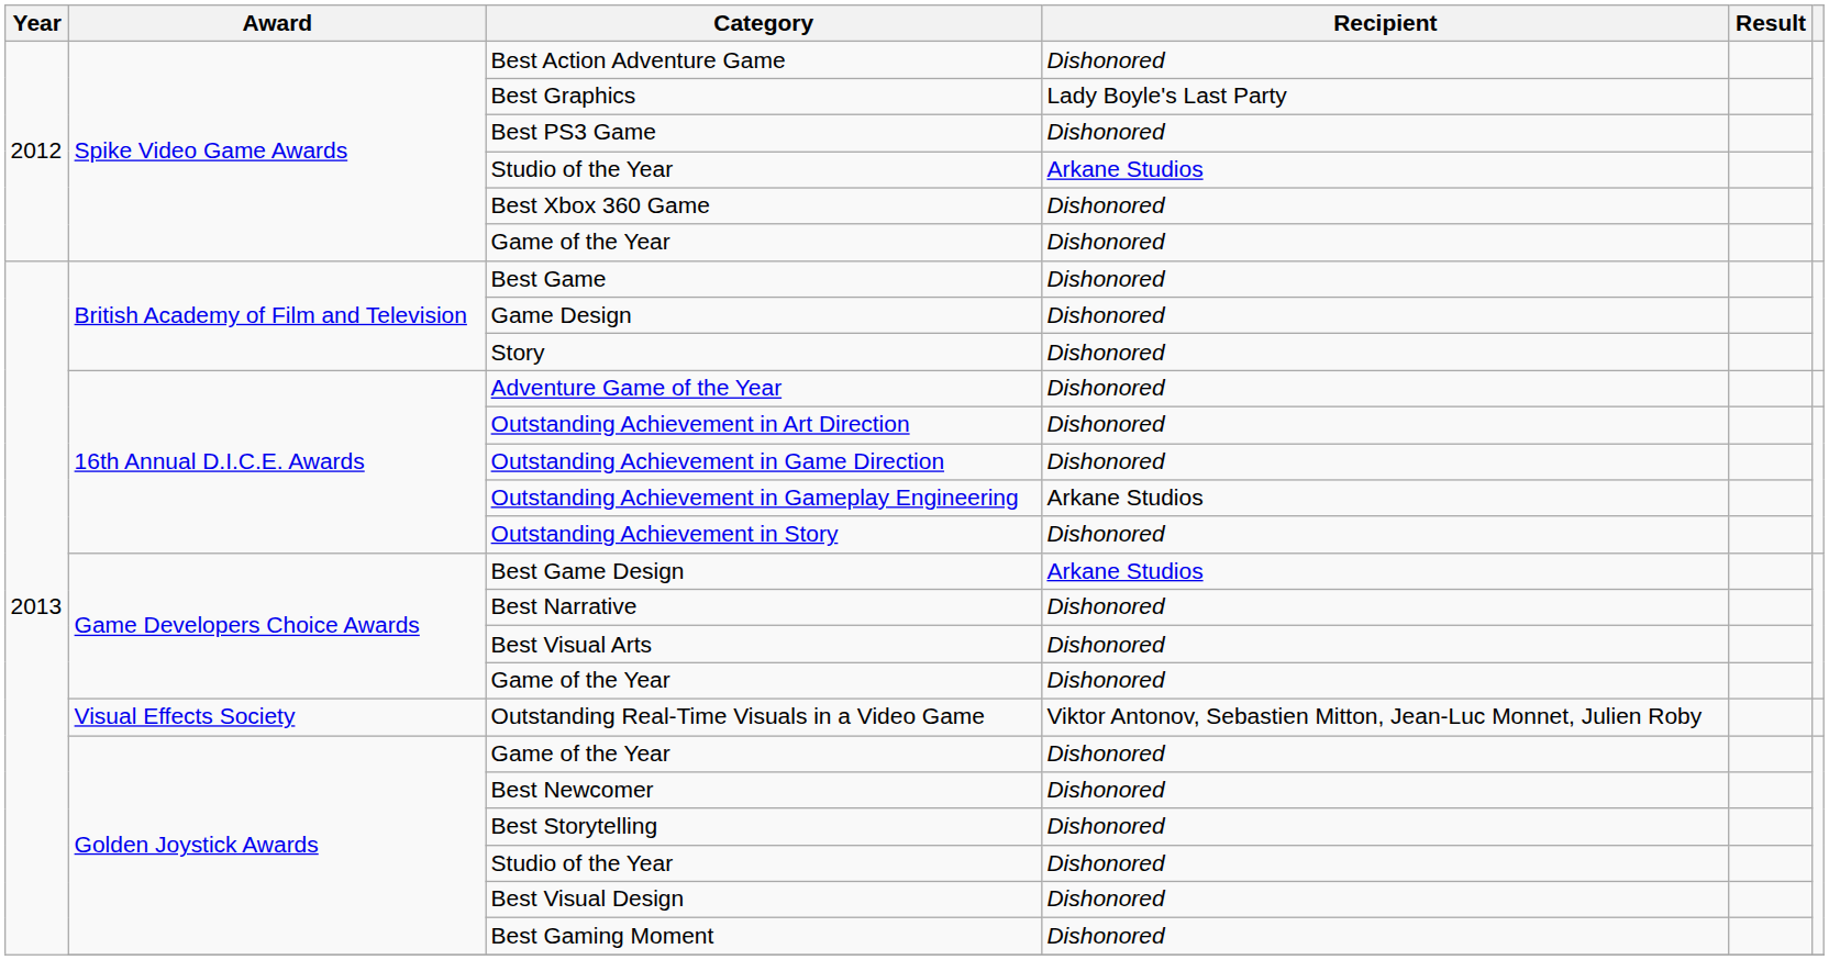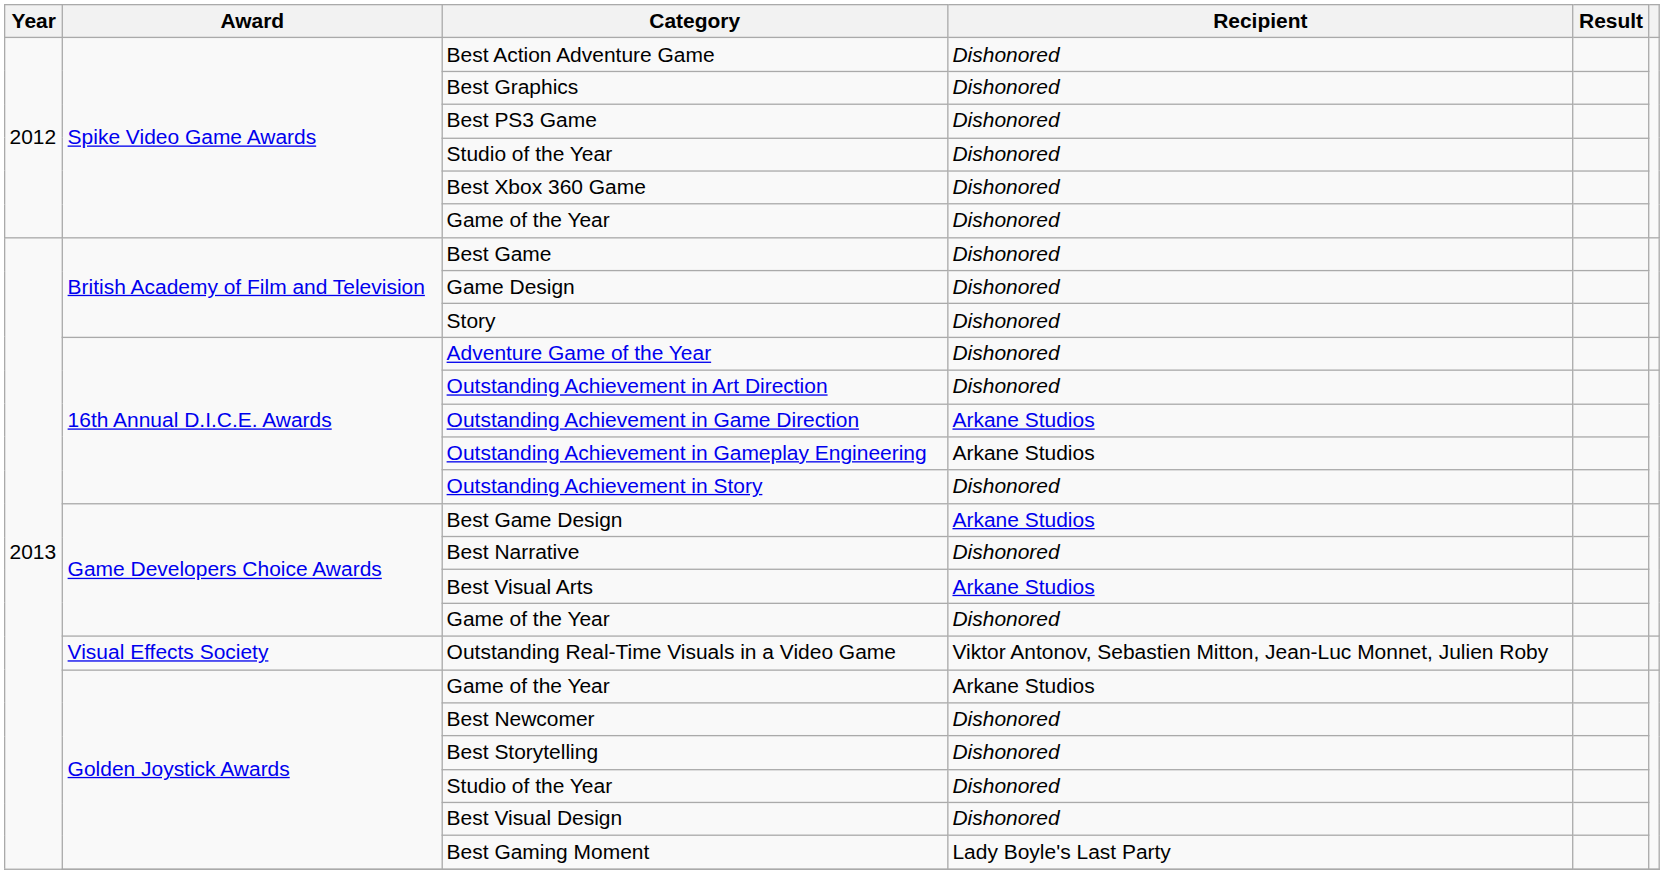 <table class="wikitable sortable mw-collapsible mw-collapsed" style="width:100%;">
 <tr>
 <th>Year</th>
 <th>Award</th>
 <th>Category</th>
 <th>Recipient</th>
 <th>Result</th>
 <th class="unsortable"></th>
 </tr>
 <tr>
 <td rowspan="6">2012</td>
 <td rowspan="6"><a href='#'>Spike Video Game Awards</a></td>
 <td>Best Action Adventure Game</td>
 <td><em>Dishonored</em></td>
 <td></td>
 <td rowspan="6" style="text-align:center;"></td>
 </tr>
 <tr>
 <td>Best Graphics</td>
-<td>Lady Boyle's Last Party</td>
+<td><em>Dishonored</em></td>
 <td></td>
 </tr>
 <tr>
 <td>Best PS3 Game</td>
 <td><em>Dishonored</em></td>
 <td></td>
 </tr>
 <tr>
 <td>Studio of the Year</td>
-<td><a href='#'>Arkane Studios</a></td>
+<td><em>Dishonored</em></td>
 <td></td>
 </tr>
 <tr>
 <td>Best Xbox 360 Game</td>
 <td><em>Dishonored</em></td>
 <td></td>
 </tr>
 <tr>
 <td>Game of the Year</td>
 <td><em>Dishonored</em></td>
 <td></td>
 </tr>
 <tr>
 <td rowspan="20">2013</td>
 <td rowspan="3"><a href='#'>British Academy of Film and Television</a></td>
 <td>Best Game</td>
 <td><em>Dishonored</em></td>
 <td></td>
 <td rowspan="3" style="text-align:center;"><br></td>
 </tr>
 <tr>
 <td>Game Design</td>
 <td><em>Dishonored</em></td>
 <td></td>
 </tr>
 <tr>
 <td>Story</td>
 <td><em>Dishonored</em></td>
 <td></td>
 </tr>
 <tr>
 <td rowspan="5"><a href='#'>16th Annual D.I.C.E. Awards</a></td>
 <td><a href='#'>Adventure Game of the Year</a></td>
 <td><em>Dishonored</em></td>
 <td></td>
 <td rowspan="1" style="text-align:center;"></td>
 </tr>
 <tr>
 <td><a href='#'>Outstanding Achievement in Art Direction</a></td>
 <td><em>Dishonored</em></td>
 <td></td>
 <td rowspan="4" style="text-align:center;"></td>
 </tr>
 <tr>
 <td><a href='#'>Outstanding Achievement in Game Direction</a></td>
-<td><em>Dishonored</em></td>
+<td><a href='#'>Arkane Studios</a></td>
 <td></td>
 </tr>
 <tr>
 <td><a href='#'>Outstanding Achievement in Gameplay Engineering</a></td>
 <td>Arkane Studios</td>
 <td></td>
 </tr>
 <tr>
 <td><a href='#'>Outstanding Achievement in Story</a></td>
 <td><em>Dishonored</em></td>
 <td></td>
 </tr>
 <tr>
 <td rowspan="4"><a href='#'>Game Developers Choice Awards</a></td>
 <td>Best Game Design</td>
 <td><a href='#'>Arkane Studios</a></td>
 <td></td>
 <td rowspan="4" style="text-align:center;"></td>
 </tr>
 <tr>
 <td>Best Narrative</td>
 <td><em>Dishonored</em></td>
 <td></td>
 </tr>
 <tr>
 <td>Best Visual Arts</td>
-<td><em>Dishonored</em></td>
+<td><a href='#'>Arkane Studios</a></td>
 <td></td>
 </tr>
 <tr>
 <td>Game of the Year</td>
 <td><em>Dishonored</em></td>
 <td></td>
 </tr>
 <tr>
 <td><a href='#'>Visual Effects Society</a></td>
 <td>Outstanding Real-Time Visuals in a Video Game</td>
 <td>Viktor Antonov, Sebastien Mitton, Jean-Luc Monnet, Julien Roby</td>
 <td></td>
 <td style="text-align:center;"></td>
 </tr>
 <tr>
 <td rowspan="6"><a href='#'>Golden Joystick Awards</a></td>
 <td>Game of the Year</td>
-<td><em>Dishonored</em></td>
+<td>Arkane Studios</td>
 <td></td>
 <td rowspan="6" style="text-align:center;"></td>
 </tr>
 <tr>
 <td>Best Newcomer</td>
 <td><em>Dishonored</em></td>
 <td></td>
 </tr>
 <tr>
 <td>Best Storytelling</td>
 <td><em>Dishonored</em></td>
 <td></td>
 </tr>
 <tr>
 <td>Studio of the Year</td>
 <td><em>Dishonored</em></td>
 <td></td>
 </tr>
 <tr>
 <td>Best Visual Design</td>
 <td><em>Dishonored</em></td>
 <td></td>
 </tr>
 <tr>
 <td>Best Gaming Moment</td>
-<td><em>Dishonored</em></td>
+<td>Lady Boyle's Last Party</td>
 <td></td>
 </tr>
 <tr>
 </tr>
 </table>
